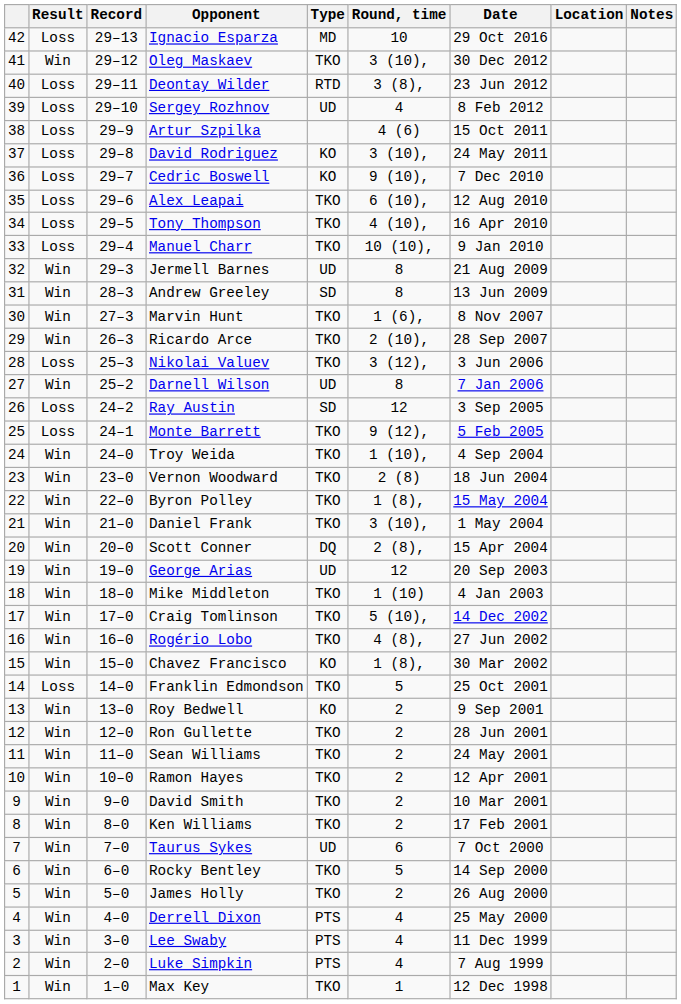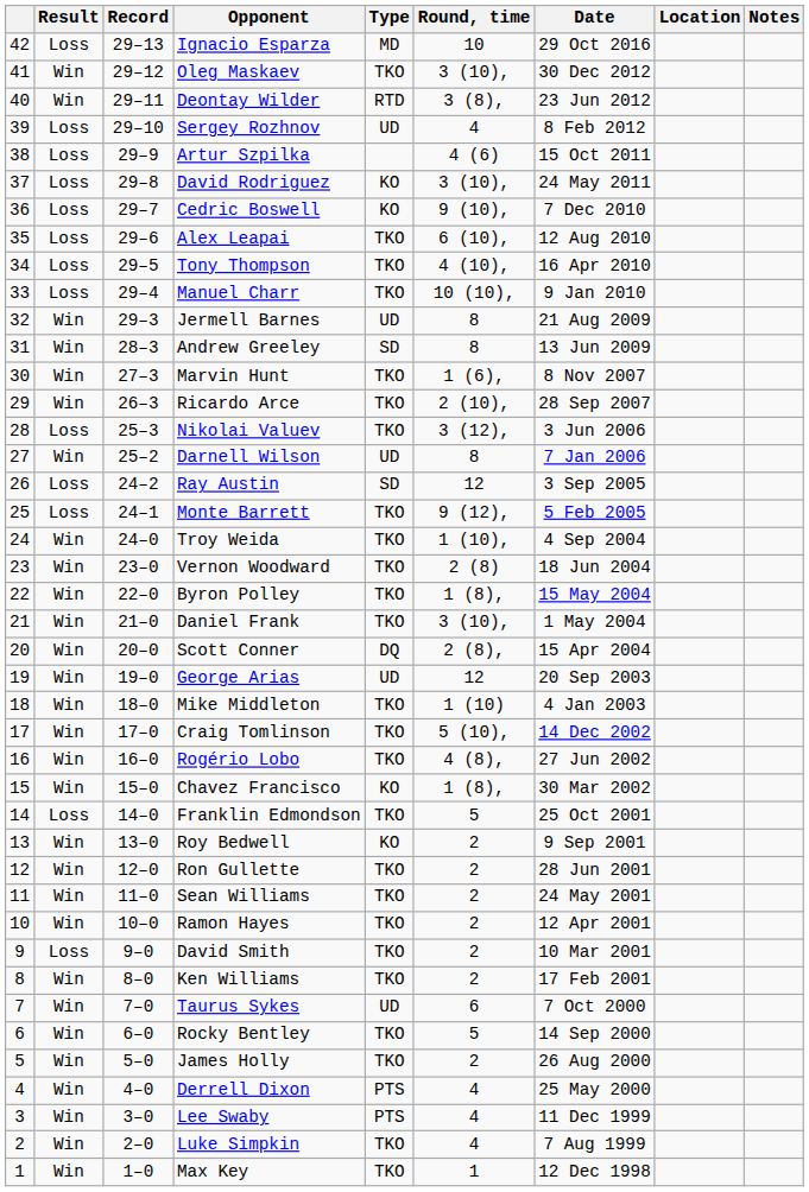 <table class="wikitable" style="text-align:center; font-size:95%">
 <tr>
 <th></th>
 <th>Result</th>
 <th>Record</th>
 <th>Opponent</th>
 <th>Type</th>
 <th>Round, time</th>
 <th>Date</th>
 <th>Location</th>
 <th>Notes</th>
 </tr>
 <tr>
 <td>42</td>
 <td>Loss</td>
 <td>29–13</td>
 <td style="text-align:left;"> <a href='#'>Ignacio Esparza</a></td>
 <td>MD</td>
 <td>10</td>
 <td>29 Oct 2016</td>
 <td style="text-align:left;"> </td>
 <td></td>
 </tr>
 <tr>
 <td>41</td>
 <td>Win</td>
 <td>29–12</td>
 <td style="text-align:left;"> <a href='#'>Oleg Maskaev</a></td>
 <td>TKO</td>
 <td>3 (10), </td>
 <td>30 Dec 2012</td>
 <td style="text-align:left;"> </td>
 <td></td>
 </tr>
 <tr>
 <td>40</td>
-<td>Loss</td>
+<td>Win</td>
 <td>29–11</td>
 <td style="text-align:left;"> <a href='#'>Deontay Wilder</a></td>
 <td>RTD</td>
 <td>3 (8), </td>
 <td>23 Jun 2012</td>
 <td style="text-align:left;"> </td>
 <td></td>
 </tr>
 <tr>
 <td>39</td>
 <td>Loss</td>
 <td>29–10</td>
 <td style="text-align:left;"> <a href='#'>Sergey Rozhnov</a></td>
 <td>UD</td>
 <td>4</td>
 <td>8 Feb 2012</td>
 <td style="text-align:left;"> </td>
 <td></td>
 </tr>
 <tr>
 <td>38</td>
 <td>Loss</td>
 <td>29–9</td>
 <td style="text-align:left;"> <a href='#'>Artur Szpilka</a></td>
 <td></td>
 <td>4 (6)</td>
 <td>15 Oct 2011</td>
 <td style="text-align:left;"> </td>
 <td></td>
 </tr>
 <tr>
 <td>37</td>
 <td>Loss</td>
 <td>29–8</td>
 <td style="text-align:left;"> <a href='#'>David Rodriguez</a></td>
 <td>KO</td>
 <td>3 (10), </td>
 <td>24 May 2011</td>
 <td style="text-align:left;"> </td>
 <td style="text-align:left;"></td>
 </tr>
 <tr>
 <td>36</td>
 <td>Loss</td>
 <td>29–7</td>
 <td style="text-align:left;"> <a href='#'>Cedric Boswell</a></td>
 <td>KO</td>
 <td>9 (10), </td>
 <td>7 Dec 2010</td>
 <td style="text-align:left;"> </td>
 <td style="text-align:left;"></td>
 </tr>
 <tr>
 <td>35</td>
 <td>Loss</td>
 <td>29–6</td>
 <td style="text-align:left;"> <a href='#'>Alex Leapai</a></td>
 <td>TKO</td>
 <td>6 (10), </td>
 <td>12 Aug 2010</td>
 <td align=left></td>
 <td></td>
 </tr>
 <tr>
 <td>34</td>
 <td>Loss</td>
 <td>29–5</td>
 <td style="text-align:left;"> <a href='#'>Tony Thompson</a></td>
 <td>TKO</td>
 <td>4 (10), </td>
 <td>16 Apr 2010</td>
 <td style="text-align:left;"> </td>
 <td></td>
 </tr>
 <tr>
 <td>33</td>
 <td>Loss</td>
 <td>29–4</td>
 <td style="text-align:left;"> <a href='#'>Manuel Charr</a></td>
 <td>TKO</td>
 <td>10 (10), </td>
 <td>9 Jan 2010</td>
 <td align=left></td>
 <td></td>
 </tr>
 <tr>
 <td>32</td>
 <td>Win</td>
 <td>29–3</td>
 <td style="text-align:left;"> Jermell Barnes</td>
 <td>UD</td>
 <td>8</td>
 <td>21 Aug 2009</td>
 <td style="text-align:left;"> </td>
 <td></td>
 </tr>
 <tr>
 <td>31</td>
 <td>Win</td>
 <td>28–3</td>
 <td style="text-align:left;"> Andrew Greeley</td>
 <td>SD</td>
 <td>8</td>
 <td>13 Jun 2009</td>
 <td style="text-align:left;"> </td>
 <td></td>
 </tr>
 <tr>
 <td>30</td>
 <td>Win</td>
 <td>27–3</td>
 <td style="text-align:left;"> Marvin Hunt</td>
 <td>TKO</td>
 <td>1 (6), </td>
 <td>8 Nov 2007</td>
 <td style="text-align:left;"> </td>
 <td></td>
 </tr>
 <tr>
 <td>29</td>
 <td>Win</td>
 <td>26–3</td>
 <td style="text-align:left;"> Ricardo Arce</td>
 <td>TKO</td>
 <td>2 (10), </td>
 <td>28 Sep 2007</td>
 <td style="text-align:left;"> </td>
 <td></td>
 </tr>
 <tr>
 <td>28</td>
 <td>Loss</td>
 <td>25–3</td>
 <td style="text-align:left;"> <a href='#'>Nikolai Valuev</a></td>
 <td>TKO</td>
 <td>3 (12), </td>
 <td>3 Jun 2006</td>
 <td style="text-align:left;"> </td>
 <td style="text-align:left;"></td>
 </tr>
 <tr>
 <td>27</td>
 <td>Win</td>
 <td>25–2</td>
 <td style="text-align:left;"> <a href='#'>Darnell Wilson</a></td>
 <td>UD</td>
 <td>8</td>
 <td><a href='#'>7 Jan 2006</a></td>
 <td style="text-align:left;"> </td>
 <td></td>
 </tr>
 <tr>
 <td>26</td>
 <td>Loss</td>
 <td>24–2</td>
 <td style="text-align:left;"> <a href='#'>Ray Austin</a></td>
 <td>SD</td>
 <td>12</td>
 <td>3 Sep 2005</td>
 <td style="text-align:left;"> </td>
 <td style="text-align:left;"></td>
 </tr>
 <tr>
 <td>25</td>
 <td>Loss</td>
 <td>24–1</td>
 <td style="text-align:left;"> <a href='#'>Monte Barrett</a></td>
 <td>TKO</td>
 <td>9 (12), </td>
 <td><a href='#'>5 Feb 2005</a></td>
 <td style="text-align:left;"> </td>
 <td style="text-align:left;"></td>
 </tr>
 <tr>
 <td>24</td>
 <td>Win</td>
 <td>24–0</td>
 <td style="text-align:left;"> Troy Weida</td>
 <td>TKO</td>
 <td>1 (10), </td>
 <td>4 Sep 2004</td>
 <td style="text-align:left;"> </td>
 <td></td>
 </tr>
 <tr>
 <td>23</td>
 <td>Win</td>
 <td>23–0</td>
 <td style="text-align:left;"> Vernon Woodward</td>
 <td>TKO</td>
 <td>2 (8)</td>
 <td>18 Jun 2004</td>
 <td style="text-align:left;"> </td>
 <td></td>
 </tr>
 <tr>
 <td>22</td>
 <td>Win</td>
 <td>22–0</td>
 <td style="text-align:left;"> Byron Polley</td>
 <td>TKO</td>
 <td>1 (8), </td>
 <td><a href='#'>15 May 2004</a></td>
 <td style="text-align:left;"> </td>
 <td></td>
 </tr>
 <tr>
 <td>21</td>
 <td>Win</td>
 <td>21–0</td>
 <td style="text-align:left;"> Daniel Frank</td>
 <td>TKO</td>
 <td>3 (10), </td>
 <td>1 May 2004</td>
 <td style="text-align:left;"> </td>
 <td></td>
 </tr>
 <tr>
 <td>20</td>
 <td>Win</td>
 <td>20–0</td>
 <td style="text-align:left;"> Scott Conner</td>
 <td>DQ</td>
 <td>2 (8), </td>
 <td>15 Apr 2004</td>
 <td style="text-align:left;"> </td>
 <td></td>
 </tr>
 <tr>
 <td>19</td>
 <td>Win</td>
 <td>19–0</td>
 <td style="text-align:left;"> <a href='#'>George Arias</a></td>
 <td>UD</td>
 <td>12</td>
 <td>20 Sep 2003</td>
 <td style="text-align:left;"></td>
 <td style="text-align:left;"></td>
 </tr>
 <tr>
 <td>18</td>
 <td>Win</td>
 <td>18–0</td>
 <td style="text-align:left;"> Mike Middleton</td>
 <td>TKO</td>
 <td>1 (10)</td>
 <td>4 Jan 2003</td>
 <td style="text-align:left;"> </td>
 <td></td>
 </tr>
 <tr>
 <td>17</td>
 <td>Win</td>
 <td>17–0</td>
 <td style="text-align:left;"> Craig Tomlinson</td>
 <td>TKO</td>
 <td>5 (10), </td>
 <td><a href='#'>14 Dec 2002</a></td>
 <td style="text-align:left;"> </td>
 <td></td>
 </tr>
 <tr>
 <td>16</td>
 <td>Win</td>
 <td>16–0</td>
 <td style="text-align:left;"> <a href='#'>Rogério Lobo</a></td>
 <td>TKO</td>
 <td>4 (8), </td>
 <td>27 Jun 2002</td>
 <td style="text-align:left;"> </td>
 <td></td>
 </tr>
 <tr>
 <td>15</td>
 <td>Win</td>
 <td>15–0</td>
 <td align=left> Chavez Francisco</td>
 <td>KO</td>
 <td>1 (8), </td>
 <td>30 Mar 2002</td>
 <td align=left> </td>
 <td align=left></td>
 </tr>
 <tr>
 <td>14</td>
 <td>Loss</td>
 <td>14–0</td>
 <td align=left> Franklin Edmondson</td>
 <td>TKO</td>
 <td>5</td>
 <td>25 Oct 2001</td>
 <td align=left> </td>
 <td align=left></td>
 </tr>
 <tr>
 <td>13</td>
 <td>Win</td>
 <td>13–0</td>
 <td align=left> Roy Bedwell</td>
 <td>KO</td>
 <td>2</td>
 <td>9 Sep 2001</td>
 <td align=left> </td>
 <td align=left></td>
 </tr>
 <tr>
 <td>12</td>
 <td>Win</td>
 <td>12–0</td>
 <td align=left> Ron Gullette</td>
 <td>TKO</td>
 <td>2</td>
 <td>28 Jun 2001</td>
 <td align=left> </td>
 <td align=left></td>
 </tr>
 <tr>
 <td>11</td>
 <td>Win</td>
 <td>11–0</td>
 <td align=left> Sean Williams</td>
 <td>TKO</td>
 <td>2</td>
 <td>24 May 2001</td>
 <td align=left> </td>
 <td align=left></td>
 </tr>
 <tr>
 <td>10</td>
 <td>Win</td>
 <td>10–0</td>
 <td align=left> Ramon Hayes</td>
 <td>TKO</td>
 <td>2</td>
 <td>12 Apr 2001</td>
 <td align=left> </td>
 <td align=left></td>
 </tr>
 <tr>
 <td>9</td>
-<td>Win</td>
+<td>Loss</td>
 <td>9–0</td>
 <td align=left> David Smith</td>
 <td>TKO</td>
 <td>2</td>
 <td>10 Mar 2001</td>
 <td align=left> </td>
 <td align=left></td>
 </tr>
 <tr>
 <td>8</td>
 <td>Win</td>
 <td>8–0</td>
 <td align=left> Ken Williams</td>
 <td>TKO</td>
 <td>2</td>
 <td>17 Feb 2001</td>
 <td align=left> </td>
 <td align=left></td>
 </tr>
 <tr>
 <td>7</td>
 <td>Win</td>
 <td>7–0</td>
 <td align=left> <a href='#'>Taurus Sykes</a></td>
 <td>UD</td>
 <td>6</td>
 <td>7 Oct 2000</td>
 <td align=left> </td>
 <td align=left></td>
 </tr>
 <tr>
 <td>6</td>
 <td>Win</td>
 <td>6–0</td>
 <td align=left> Rocky Bentley</td>
 <td>TKO</td>
 <td>5</td>
 <td>14 Sep 2000</td>
 <td align=left> </td>
 <td align=left></td>
 </tr>
 <tr>
 <td>5</td>
 <td>Win</td>
 <td>5–0</td>
 <td align=left> James Holly</td>
 <td>TKO</td>
 <td>2</td>
 <td>26 Aug 2000</td>
 <td align=left> </td>
 <td align=left></td>
 </tr>
 <tr>
 <td>4</td>
 <td>Win</td>
 <td>4–0</td>
 <td align=left> <a href='#'>Derrell Dixon</a></td>
 <td>PTS</td>
 <td>4</td>
 <td>25 May 2000</td>
 <td align=left> </td>
 <td align=left></td>
 </tr>
 <tr>
 <td>3</td>
 <td>Win</td>
 <td>3–0</td>
 <td align=left> <a href='#'>Lee Swaby</a></td>
 <td>PTS</td>
 <td>4</td>
 <td>11 Dec 1999</td>
 <td align=left> </td>
 <td align=left></td>
 </tr>
 <tr>
 <td>2</td>
 <td>Win</td>
 <td>2–0</td>
 <td align=left> <a href='#'>Luke Simpkin</a></td>
-<td>PTS</td>
+<td>TKO</td>
 <td>4</td>
 <td>7 Aug 1999</td>
 <td align=left> </td>
 <td align=left></td>
 </tr>
 <tr>
 <td>1</td>
 <td>Win</td>
 <td>1–0</td>
 <td align=left> Max Key</td>
 <td>TKO</td>
 <td>1</td>
 <td>12 Dec 1998</td>
 <td align=left> </td>
 <td style="text-align:left;"></td>
 </tr>
 </table>
